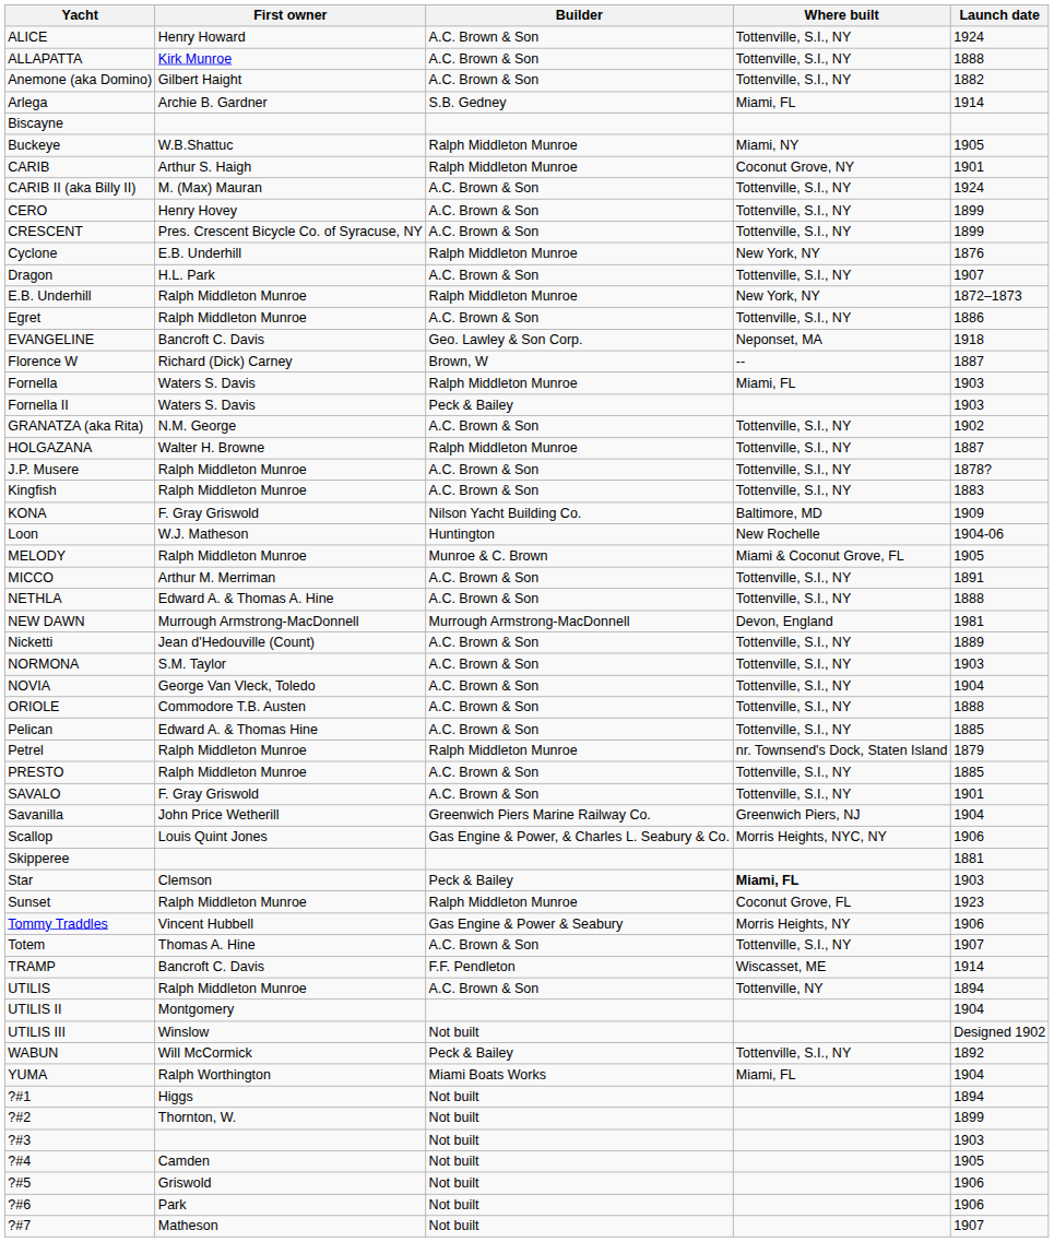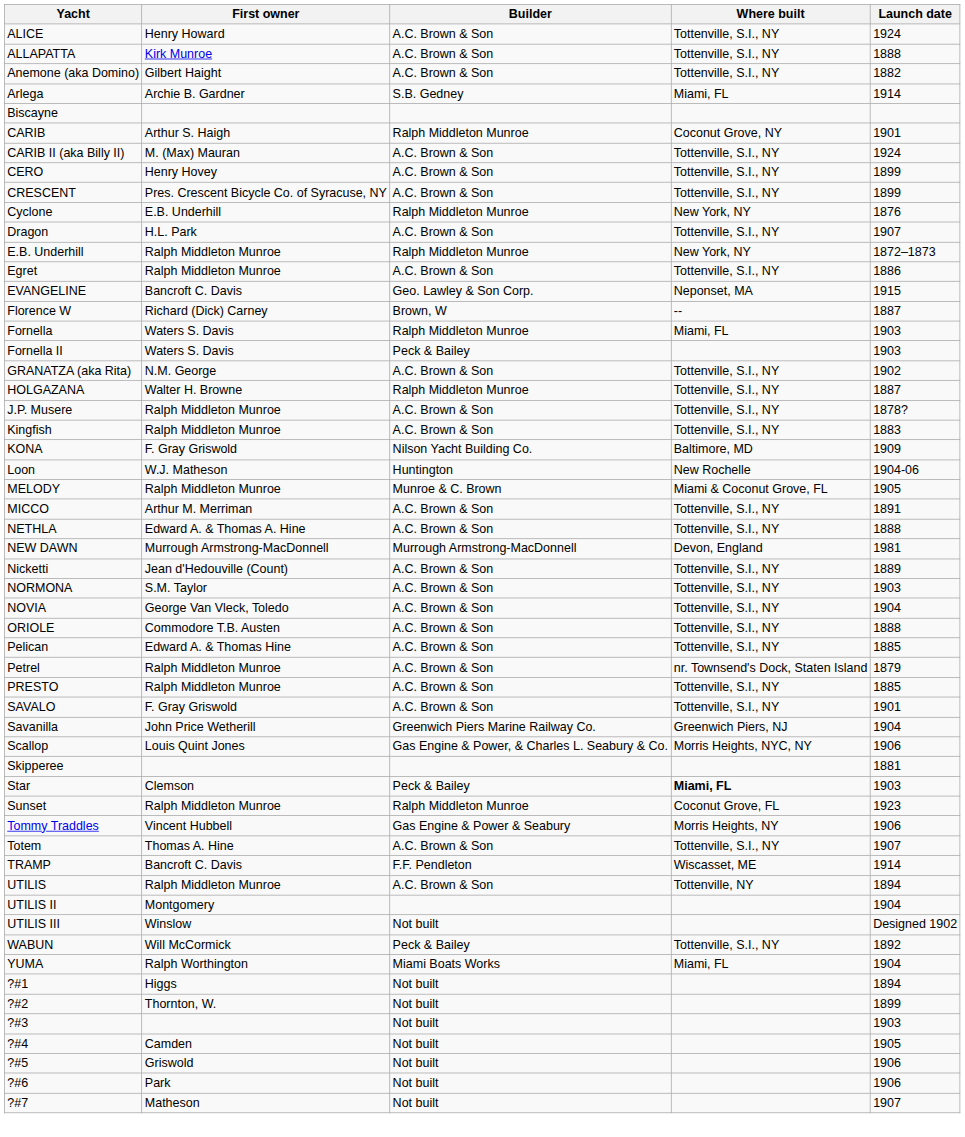 <table class="wikitable sortable">
 <tr>
 <th class="unsortable">Yacht</th>
 <th class="unsortable">First owner</th>
 <th class="unsortable">Builder</th>
 <th class="unsortable">Where built</th>
 <th>Launch date</th>
 </tr>
 <tr>
 <td>ALICE</td>
 <td>Henry Howard</td>
 <td>A.C. Brown & Son</td>
 <td>Tottenville, S.I., NY</td>
 <td>1924</td>
 </tr>
 <tr>
 <td>ALLAPATTA</td>
 <td><a href='#'>Kirk Munroe</a></td>
 <td>A.C. Brown & Son</td>
 <td>Tottenville, S.I., NY</td>
 <td>1888</td>
 </tr>
 <tr>
 <td>Anemone (aka Domino)</td>
 <td>Gilbert Haight</td>
 <td>A.C. Brown & Son</td>
 <td>Tottenville, S.I., NY</td>
 <td>1882</td>
 </tr>
 <tr>
 <td>Arlega</td>
 <td>Archie B. Gardner</td>
 <td>S.B. Gedney</td>
 <td>Miami, FL</td>
 <td>1914</td>
 </tr>
 <tr>
 <td>Biscayne</td>
 <td></td>
 <td></td>
 <td></td>
 <td></td>
-</tr>
-<tr>
-<td>Buckeye</td>
-<td>W.B.Shattuc</td>
-<td>Ralph Middleton Munroe</td>
-<td>Miami, NY</td>
-<td>1905</td>
 </tr>
 <tr>
 <td>CARIB</td>
 <td>Arthur S. Haigh</td>
 <td>Ralph Middleton Munroe</td>
 <td>Coconut Grove, NY</td>
 <td>1901</td>
 </tr>
 <tr>
 <td>CARIB II (aka Billy II)</td>
 <td>M. (Max) Mauran</td>
 <td>A.C. Brown & Son</td>
 <td>Tottenville, S.I., NY</td>
 <td>1924</td>
 </tr>
 <tr>
 <td>CERO</td>
 <td>Henry Hovey</td>
 <td>A.C. Brown & Son</td>
 <td>Tottenville, S.I., NY</td>
 <td>1899</td>
 </tr>
 <tr>
 <td>CRESCENT</td>
 <td>Pres. Crescent Bicycle Co. of Syracuse, NY</td>
 <td>A.C. Brown & Son</td>
 <td>Tottenville, S.I., NY</td>
 <td>1899</td>
 </tr>
 <tr>
 <td>Cyclone</td>
 <td>E.B. Underhill</td>
 <td>Ralph Middleton Munroe</td>
 <td>New York, NY</td>
 <td>1876</td>
 </tr>
 <tr>
 <td>Dragon</td>
 <td>H.L. Park</td>
 <td>A.C. Brown & Son</td>
 <td>Tottenville, S.I., NY</td>
 <td>1907</td>
 </tr>
 <tr>
 <td>E.B. Underhill</td>
 <td>Ralph Middleton Munroe</td>
 <td>Ralph Middleton Munroe</td>
 <td>New York, NY</td>
 <td>1872–1873</td>
 </tr>
 <tr>
 <td>Egret</td>
 <td>Ralph Middleton Munroe</td>
 <td>A.C. Brown & Son</td>
 <td>Tottenville, S.I., NY</td>
 <td>1886</td>
 </tr>
 <tr>
 <td>EVANGELINE</td>
 <td>Bancroft C. Davis</td>
 <td>Geo. Lawley & Son Corp.</td>
 <td>Neponset, MA</td>
-<td>1918</td>
+<td>1915</td>
 </tr>
 <tr>
 <td>Florence W</td>
 <td>Richard (Dick) Carney</td>
 <td>Brown, W</td>
 <td>--</td>
 <td>1887</td>
 </tr>
 <tr>
 <td>Fornella</td>
 <td>Waters S. Davis</td>
 <td>Ralph Middleton Munroe</td>
 <td>Miami, FL</td>
 <td>1903</td>
 </tr>
 <tr>
 <td>Fornella II</td>
 <td>Waters S. Davis</td>
 <td>Peck & Bailey</td>
 <td></td>
 <td>1903</td>
 </tr>
 <tr>
 <td>GRANATZA (aka Rita)</td>
 <td>N.M. George</td>
 <td>A.C. Brown & Son</td>
 <td>Tottenville, S.I., NY</td>
 <td>1902</td>
 </tr>
 <tr>
 <td>HOLGAZANA</td>
 <td>Walter H. Browne</td>
 <td>Ralph Middleton Munroe</td>
 <td>Tottenville, S.I., NY</td>
 <td>1887</td>
 </tr>
 <tr>
 <td>J.P. Musere </td>
 <td>Ralph Middleton Munroe</td>
 <td>A.C. Brown & Son</td>
 <td>Tottenville, S.I., NY</td>
 <td>1878?</td>
 </tr>
 <tr>
 <td>Kingfish</td>
 <td>Ralph Middleton Munroe</td>
 <td>A.C. Brown & Son</td>
 <td>Tottenville, S.I., NY</td>
 <td>1883</td>
 </tr>
 <tr>
 <td>KONA</td>
 <td>F. Gray Griswold</td>
 <td>Nilson Yacht Building Co.</td>
 <td>Baltimore, MD</td>
 <td>1909</td>
 </tr>
 <tr>
 <td>Loon</td>
 <td>W.J. Matheson</td>
 <td>Huntington</td>
 <td>New Rochelle</td>
 <td>1904-06</td>
 </tr>
 <tr>
 <td>MELODY</td>
 <td>Ralph Middleton Munroe</td>
 <td>Munroe & C. Brown</td>
 <td>Miami & Coconut Grove, FL</td>
 <td>1905</td>
 </tr>
 <tr>
 <td>MICCO</td>
 <td>Arthur M. Merriman</td>
 <td>A.C. Brown & Son</td>
 <td>Tottenville, S.I., NY</td>
 <td>1891</td>
 </tr>
 <tr>
 <td>NETHLA</td>
 <td>Edward A. & Thomas A. Hine</td>
 <td>A.C. Brown & Son</td>
 <td>Tottenville, S.I., NY</td>
 <td>1888</td>
 </tr>
 <tr>
 <td>NEW DAWN</td>
 <td>Murrough Armstrong-MacDonnell</td>
 <td>Murrough Armstrong-MacDonnell</td>
 <td>Devon, England</td>
 <td>1981</td>
 </tr>
 <tr>
 <td>Nicketti</td>
 <td>Jean d'Hedouville (Count)</td>
 <td>A.C. Brown & Son</td>
 <td>Tottenville, S.I., NY</td>
 <td>1889</td>
 </tr>
 <tr>
 <td>NORMONA</td>
 <td>S.M. Taylor</td>
 <td>A.C. Brown & Son</td>
 <td>Tottenville, S.I., NY</td>
 <td>1903</td>
 </tr>
 <tr>
 <td>NOVIA</td>
 <td>George Van Vleck, Toledo</td>
 <td>A.C. Brown & Son</td>
 <td>Tottenville, S.I., NY</td>
 <td>1904</td>
 </tr>
 <tr>
 <td>ORIOLE</td>
 <td>Commodore T.B. Austen</td>
 <td>A.C. Brown & Son</td>
 <td>Tottenville, S.I., NY</td>
 <td>1888</td>
 </tr>
 <tr>
 <td>Pelican</td>
 <td>Edward A. & Thomas Hine</td>
 <td>A.C. Brown & Son</td>
 <td>Tottenville, S.I., NY</td>
 <td>1885</td>
 </tr>
 <tr>
 <td>Petrel</td>
 <td>Ralph Middleton Munroe</td>
-<td>Ralph Middleton Munroe</td>
+<td>A.C. Brown & Son</td>
 <td>nr. Townsend's Dock, Staten Island</td>
 <td>1879</td>
 </tr>
 <tr>
 <td>PRESTO </td>
 <td>Ralph Middleton Munroe</td>
 <td>A.C. Brown & Son</td>
 <td>Tottenville, S.I., NY</td>
 <td>1885</td>
 </tr>
 <tr>
 <td>SAVALO</td>
 <td>F. Gray Griswold</td>
 <td>A.C. Brown & Son</td>
 <td>Tottenville, S.I., NY</td>
 <td>1901</td>
 </tr>
 <tr>
 <td>Savanilla</td>
 <td>John Price Wetherill</td>
 <td>Greenwich Piers Marine Railway Co.</td>
 <td>Greenwich Piers, NJ</td>
 <td>1904</td>
 </tr>
 <tr>
 <td>Scallop</td>
 <td>Louis Quint Jones</td>
 <td>Gas Engine & Power, & Charles L. Seabury & Co.</td>
 <td>Morris Heights, NYC, NY</td>
 <td>1906</td>
 </tr>
 <tr>
 <td>Skipperee</td>
 <td></td>
 <td></td>
 <td></td>
 <td>1881</td>
 </tr>
 <tr>
 <td>Star</td>
 <td>Clemson</td>
 <td>Peck & Bailey</td>
 <td><strong>Miami, FL</strong></td>
 <td>1903</td>
 </tr>
 <tr>
 <td>Sunset</td>
 <td>Ralph Middleton Munroe</td>
 <td>Ralph Middleton Munroe</td>
 <td>Coconut Grove, FL</td>
 <td>1923</td>
 </tr>
 <tr>
 <td><a href='#'>Tommy Traddles</a></td>
 <td>Vincent Hubbell</td>
 <td>Gas Engine & Power & Seabury</td>
 <td>Morris Heights, NY</td>
 <td>1906</td>
 </tr>
 <tr>
 <td>Totem</td>
 <td>Thomas A. Hine</td>
 <td>A.C. Brown & Son</td>
 <td>Tottenville, S.I., NY</td>
 <td>1907</td>
 </tr>
 <tr>
 <td>TRAMP</td>
 <td>Bancroft C. Davis</td>
 <td>F.F. Pendleton</td>
 <td>Wiscasset, ME</td>
 <td>1914</td>
 </tr>
 <tr>
 <td>UTILIS</td>
 <td>Ralph Middleton Munroe</td>
 <td>A.C. Brown & Son</td>
 <td>Tottenville, NY</td>
 <td>1894</td>
 </tr>
 <tr>
 <td>UTILIS II</td>
 <td>Montgomery</td>
 <td></td>
 <td></td>
 <td>1904</td>
 </tr>
 <tr>
 <td>UTILIS III</td>
 <td>Winslow</td>
 <td>Not built</td>
 <td></td>
 <td>Designed 1902</td>
 </tr>
 <tr>
 <td>WABUN </td>
 <td>Will McCormick</td>
 <td>Peck & Bailey</td>
 <td>Tottenville, S.I., NY</td>
 <td>1892</td>
 </tr>
 <tr>
 <td>YUMA</td>
 <td>Ralph Worthington</td>
 <td>Miami Boats Works</td>
 <td>Miami, FL</td>
 <td>1904</td>
 </tr>
 <tr>
 <td>?#1</td>
 <td>Higgs</td>
 <td>Not built</td>
 <td></td>
 <td>1894</td>
 </tr>
 <tr>
 <td>?#2</td>
 <td>Thornton, W.</td>
 <td>Not built</td>
 <td></td>
 <td>1899</td>
 </tr>
 <tr>
 <td>?#3</td>
 <td></td>
 <td>Not built</td>
 <td></td>
 <td>1903</td>
 </tr>
 <tr>
 <td>?#4</td>
 <td>Camden</td>
 <td>Not built</td>
 <td></td>
 <td>1905</td>
 </tr>
 <tr>
 <td>?#5</td>
 <td>Griswold</td>
 <td>Not built</td>
 <td></td>
 <td>1906</td>
 </tr>
 <tr>
 <td>?#6</td>
 <td>Park</td>
 <td>Not built</td>
 <td></td>
 <td>1906</td>
 </tr>
 <tr>
 <td>?#7</td>
 <td>Matheson</td>
 <td>Not built</td>
 <td></td>
 <td>1907</td>
 </tr>
 </table>
